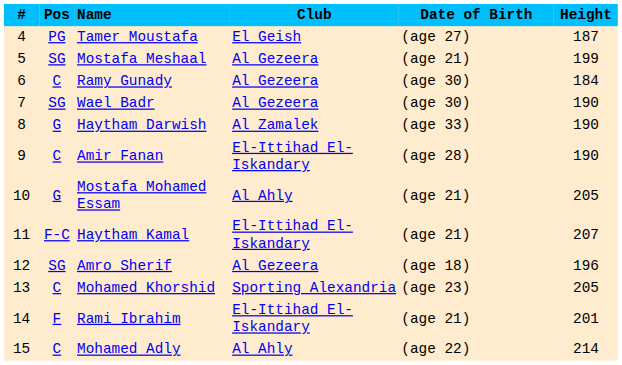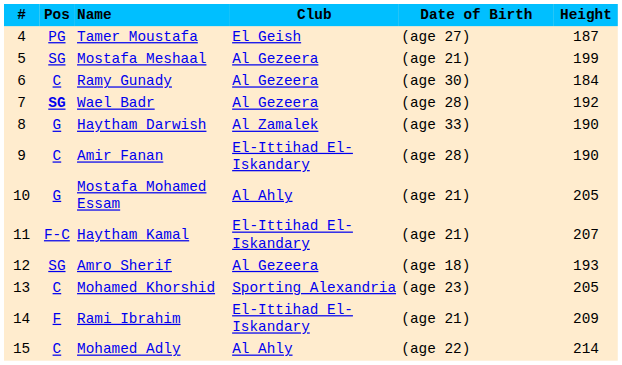 <table border=0 cellpadding=2 cellspacing=0  |- bgcolor=#FFECCE style="text-align:center; font-size:90%;" width=80%>
 <tr bgcolor=#00BFFF>
 <th width=5%>#</th>
 <th width=5%>Pos</th>
 <th width=22% align=left>Name</th>
 <th width=24%>Club</th>
 <th width=22%>Date of Birth</th>
 <th width=8%>Height</th>
 </tr>
 <tr>
 <td>4</td>
 <td><a href='#'>PG</a></td>
 <td align=left><a href='#'>Tamer Moustafa</a></td>
 <td align=left> <a href='#'>El Geish</a></td>
 <td align=left> (age 27)</td>
 <td>187</td>
 </tr>
 <tr>
 <td>5</td>
 <td><a href='#'>SG</a></td>
 <td align=left><a href='#'>Mostafa Meshaal</a></td>
 <td align=left> <a href='#'>Al Gezeera</a></td>
 <td align=left> (age 21)</td>
 <td>199</td>
 </tr>
 <tr>
 <td>6</td>
 <td><a href='#'>C</a></td>
 <td align=left><a href='#'>Ramy Gunady</a></td>
 <td align=left> <a href='#'>Al Gezeera</a></td>
 <td align=left> (age 30)</td>
 <td>184</td>
 </tr>
 <tr>
 <td>7</td>
-<td><a href='#'>SG</a></td>
+<td><strong><a href='#'>SG</a></strong></td>
 <td align=left><a href='#'>Wael Badr</a></td>
 <td align=left> <a href='#'>Al Gezeera</a></td>
-<td align=left> (age 30)</td>
-<td>190</td>
+<td align=left> (age 28)</td>
+<td>192</td>
 </tr>
 <tr>
 <td>8</td>
 <td><a href='#'>G</a></td>
 <td align=left><a href='#'>Haytham Darwish</a></td>
 <td align=left> <a href='#'>Al Zamalek</a></td>
 <td align=left> (age 33)</td>
 <td>190</td>
 </tr>
 <tr>
 <td>9</td>
 <td><a href='#'>C</a></td>
 <td align=left><a href='#'>Amir Fanan</a></td>
 <td align=left> <a href='#'>El-Ittihad El-Iskandary</a></td>
 <td align=left> (age 28)</td>
 <td>190</td>
 </tr>
 <tr>
 <td>10</td>
 <td><a href='#'>G</a></td>
 <td align=left><a href='#'>Mostafa Mohamed Essam</a></td>
 <td align=left> <a href='#'>Al Ahly</a></td>
 <td align=left> (age 21)</td>
 <td>205</td>
 </tr>
 <tr>
 <td>11</td>
 <td><a href='#'>F-C</a></td>
 <td align=left><a href='#'>Haytham Kamal</a></td>
 <td align=left> <a href='#'>El-Ittihad El-Iskandary</a></td>
 <td align=left> (age 21)</td>
 <td>207</td>
 </tr>
 <tr>
 <td>12</td>
 <td><a href='#'>SG</a></td>
 <td align=left><a href='#'>Amro Sherif</a></td>
 <td align=left> <a href='#'>Al Gezeera</a></td>
 <td align=left> (age 18)</td>
-<td>196</td>
+<td>193</td>
 </tr>
 <tr>
 <td>13</td>
 <td><a href='#'>C</a></td>
 <td align=left><a href='#'>Mohamed Khorshid</a></td>
 <td align=left> <a href='#'>Sporting Alexandria</a></td>
 <td align=left> (age 23)</td>
 <td>205</td>
 </tr>
 <tr>
 <td>14</td>
 <td><a href='#'>F</a></td>
 <td align=left><a href='#'>Rami Ibrahim</a></td>
 <td align=left> <a href='#'>El-Ittihad El-Iskandary</a></td>
 <td align=left> (age 21)</td>
-<td>201</td>
+<td>209</td>
 </tr>
 <tr>
 <td>15</td>
 <td><a href='#'>C</a></td>
 <td align=left><a href='#'>Mohamed Adly</a></td>
 <td align=left> <a href='#'>Al Ahly</a></td>
 <td align=left> (age 22)</td>
 <td>214</td>
 </tr>
 </table>
